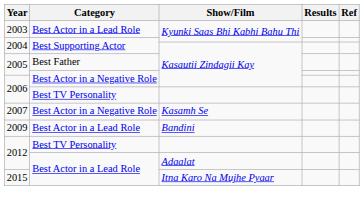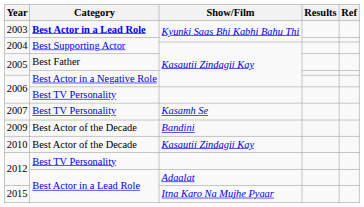 <table class="wikitable sortable">
 <tr>
 <th>Year</th>
 <th>Category</th>
 <th>Show/Film</th>
 <th>Results</th>
 <th>Ref</th>
 </tr>
 <tr>
 <td>2003</td>
-<td><a href='#'>Best Actor in a Lead Role</a></td>
+<td><strong><a href='#'>Best Actor in a Lead Role</a></strong></td>
 <td rowspan="2"><em><a href='#'>Kyunki Saas Bhi Kabhi Bahu Thi</a></em></td>
 <td></td>
 <td></td>
 </tr>
 <tr>
 <td rowspan="2">2004</td>
 <td rowspan="2"><a href='#'>Best Supporting Actor</a></td>
 <td></td>
 <td></td>
 </tr>
 <tr>
 <td rowspan="4"><a href='#'><em>Kasautii Zindagii Kay</em></a></td>
 <td></td>
 <td></td>
 </tr>
 <tr>
 <td rowspan="2">2005</td>
 <td>Best Father</td>
 <td></td>
 <td></td>
 </tr>
 <tr>
 <td rowspan="2"><a href='#'>Best Actor in a Negative Role</a></td>
 <td></td>
 <td></td>
 </tr>
 <tr>
 <td rowspan="2">2006</td>
 <td></td>
 <td></td>
 </tr>
 <tr>
 <td><a href='#'>Best TV Personality</a></td>
 <td></td>
 <td></td>
 <td></td>
 </tr>
 <tr>
 <td>2007</td>
-<td><a href='#'>Best Actor in a Negative Role</a></td>
+<td><a href='#'>Best TV Personality</a></td>
 <td><em><a href='#'>Kasamh Se</a></em></td>
 <td></td>
 <td></td>
 </tr>
 <tr>
 <td>2009</td>
-<td><a href='#'>Best Actor in a Lead Role</a></td>
+<td>Best Actor of the Decade</td>
 <td><a href='#'><em>Bandini</em></a></td>
+<td></td>
+<td></td>
+</tr>
+<tr>
+<td>2010</td>
+<td>Best Actor of the Decade</td>
+<td><em><a href='#'>Kasautii Zindagii Kay</a></em></td>
 <td></td>
 <td></td>
 </tr>
 <tr>
 <td rowspan="2">2012</td>
 <td><a href='#'>Best TV Personality</a></td>
 <td></td>
 <td></td>
 <td></td>
 </tr>
 <tr>
 <td rowspan="2"><a href='#'>Best Actor in a Lead Role</a></td>
 <td><em><a href='#'>Adaalat</a></em></td>
 <td></td>
 <td></td>
 </tr>
 <tr>
 <td>2015</td>
 <td><em><a href='#'>Itna Karo Na Mujhe Pyaar</a></em></td>
 <td></td>
 <td></td>
 </tr>
 </table>
